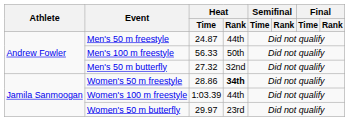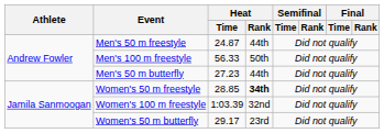 <table class=wikitable style=font-size:90%>
 <tr>
 <th rowspan=2>Athlete</th>
 <th rowspan=2>Event</th>
 <th colspan=2>Heat</th>
 <th colspan=2>Semifinal</th>
 <th colspan=2>Final</th>
 </tr>
 <tr style=font-size:95%>
 <th>Time</th>
 <th>Rank</th>
 <th>Time</th>
 <th>Rank</th>
 <th>Time</th>
 <th>Rank</th>
 </tr>
 <tr align=center>
 <td align=left rowspan=3><a href='#'>Andrew Fowler</a></td>
 <td align=left><a href='#'>Men's 50 m freestyle</a></td>
 <td>24.87</td>
 <td>44th</td>
 <td colspan=4><em>Did not qualify</em></td>
 </tr>
 <tr align=center>
 <td align=left><a href='#'>Men's 100 m freestyle</a></td>
 <td>56.33</td>
 <td>50th</td>
 <td colspan=4><em>Did not qualify</em></td>
 </tr>
 <tr align=center>
 <td align=left><a href='#'>Men's 50 m butterfly</a></td>
-<td>27.32</td>
-<td>32nd</td>
+<td>27.23</td>
+<td>44th</td>
 <td colspan=4><em>Did not qualify</em></td>
 </tr>
 <tr align=center>
 <td align=left rowspan=3><a href='#'>Jamila Sanmoogan</a></td>
 <td align=left><a href='#'>Women's 50 m freestyle</a></td>
-<td>28.86</td>
+<td>28.85</td>
 <td><strong>34th</strong></td>
 <td colspan=4><em>Did not qualify</em></td>
 </tr>
 <tr align=center>
 <td align=left><a href='#'>Women's 100 m freestyle</a></td>
 <td>1:03.39</td>
-<td>44th</td>
+<td>32nd</td>
 <td colspan=4><em>Did not qualify</em></td>
 </tr>
 <tr align=center>
 <td align=left><a href='#'>Women's 50 m butterfly</a></td>
-<td>29.97</td>
+<td>29.17</td>
 <td>23rd</td>
 <td colspan=4><em>Did not qualify</em></td>
 </tr>
 </table>
